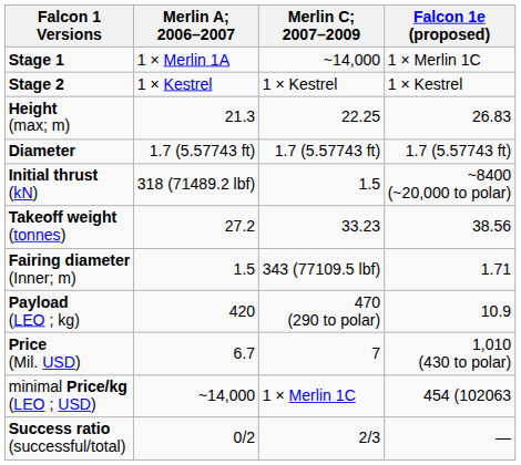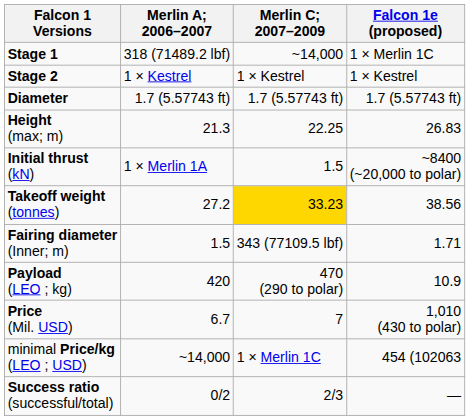 <table class="wikitable">
 <tr>
 <th width=>Falcon 1 <br>Versions</th>
 <th width=>Merlin A; <br>2006–2007</th>
 <th width=>Merlin C; <br>2007–2009</th>
 <th width=><a href='#'>Falcon 1e</a> <br>(proposed)</th>
 </tr>
 <tr>
 <td><strong>Stage 1</strong></td>
-<td>1 × <a href='#'>Merlin 1A</a></td>
+<td align="right">318 (71489.2 lbf)</td>
 <td align="right">~14,000</td>
 <td>1 × Merlin 1C</td>
 </tr>
 <tr>
 <td><strong>Stage 2</strong></td>
 <td>1 × <a href='#'>Kestrel</a></td>
 <td>1 × Kestrel</td>
 <td>1 × Kestrel</td>
 </tr>
 <tr>
+<td><strong>Diameter</strong><br></td>
+<td align="right">1.7 (5.57743 ft)</td>
+<td align="right">1.7 (5.57743 ft)</td>
+<td align="right">1.7 (5.57743 ft)</td>
+</tr>
+<tr>
 <td><strong>Height</strong><br>(max; m)</td>
 <td align="right">21.3</td>
 <td align="right">22.25</td>
 <td align="right">26.83</td>
 </tr>
 <tr>
-<td><strong>Diameter</strong><br></td>
-<td align="right">1.7 (5.57743 ft)</td>
-<td align="right">1.7 (5.57743 ft)</td>
-<td align="right">1.7 (5.57743 ft)</td>
-</tr>
-<tr>
 <td><strong>Initial thrust</strong><br>(<a href='#'>kN</a>)</td>
-<td align="right">318 (71489.2 lbf)</td>
+<td>1 × <a href='#'>Merlin 1A</a></td>
 <td align="right">1.5</td>
 <td align="right">~8400 <br>(~20,000 to polar)</td>
 </tr>
 <tr>
 <td><strong>Takeoff weight</strong><br>(<a href='#'>tonnes</a>)</td>
 <td align="right">27.2</td>
-<td align="right">33.23</td>
+<td align="right" style="background: gold;">33.23</td>
 <td align="right">38.56</td>
 </tr>
 <tr>
 <td><strong>Fairing diameter</strong><br>(Inner; m)</td>
 <td align="right">1.5</td>
 <td align="right">343 (77109.5 lbf)</td>
 <td align="right">1.71</td>
 </tr>
 <tr>
 <td><strong>Payload</strong><br>(<a href='#'>LEO</a> ; kg)</td>
 <td align="right">420</td>
 <td align="right">470<br> (290 to polar)</td>
 <td align="right">10.9</td>
 </tr>
 <tr>
 <td><strong>Price</strong><br>(Mil. <a href='#'>USD</a>)</td>
 <td align="right">6.7</td>
 <td align="right">7</td>
 <td align="right">1,010<br> (430 to polar)</td>
 </tr>
 <tr>
 <td>minimal <strong>Price/kg</strong><br>(<a href='#'>LEO</a> ; <a href='#'>USD</a>)</td>
 <td align="right">~14,000</td>
 <td>1 × <a href='#'>Merlin 1C</a></td>
 <td align="right">454 (102063</td>
 </tr>
 <tr>
 <td><strong>Success ratio</strong><br>(successful/total)</td>
 <td align="right">0/2</td>
 <td align="right">2/3</td>
 <td align="right">—</td>
 </tr>
 </table>
